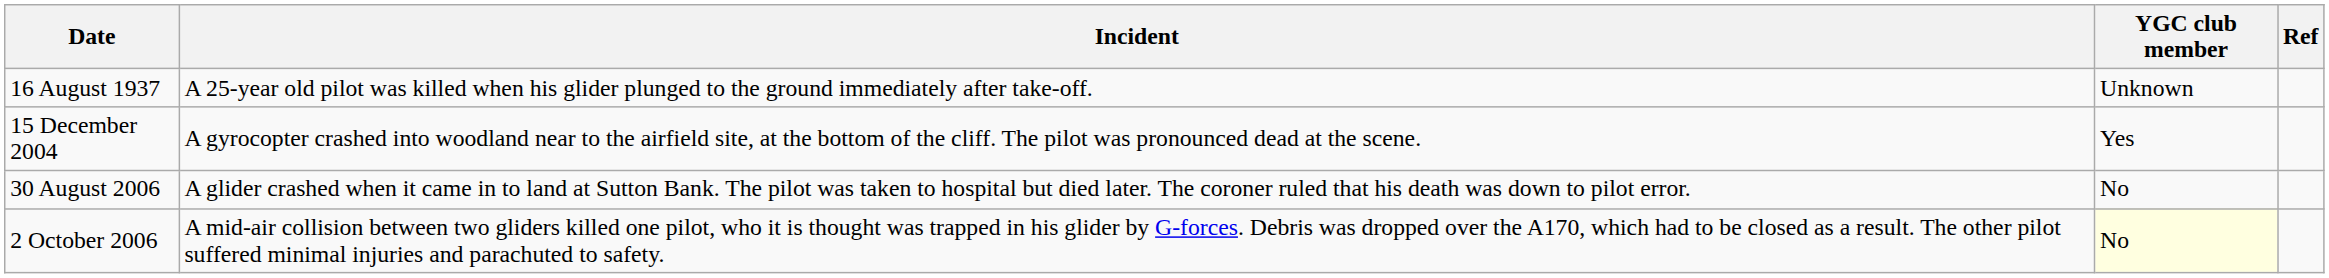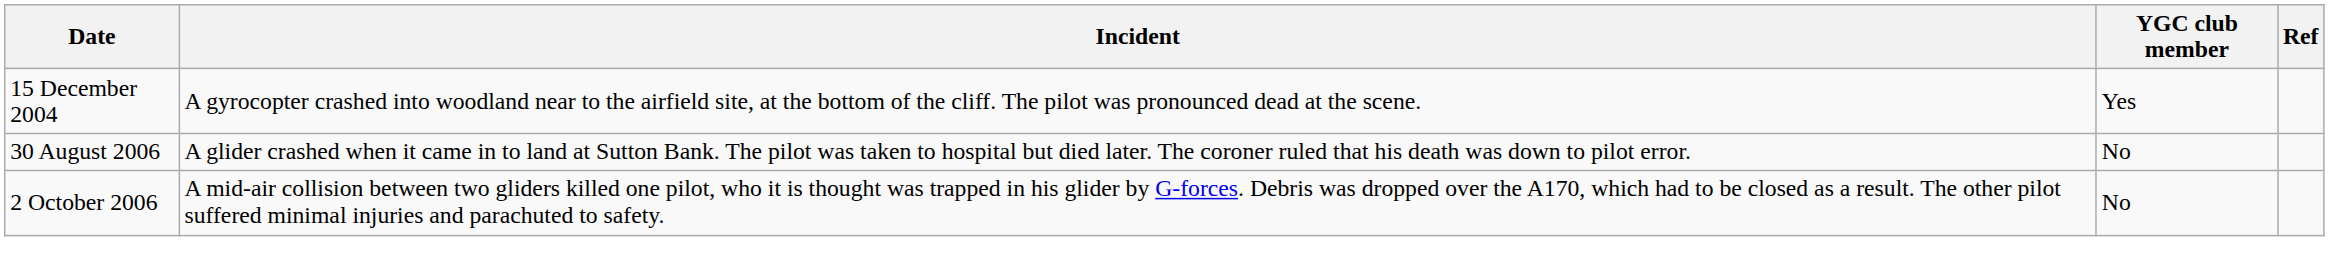 <table class="wikitable">
 <tr>
 <th>Date</th>
 <th>Incident</th>
 <th>YGC club member</th>
 <th>Ref</th>
-</tr>
-<tr>
-<td>16 August 1937</td>
-<td>A 25-year old pilot was killed when his glider plunged to the ground immediately after take-off.</td>
-<td>Unknown</td>
-<td></td>
 </tr>
 <tr>
 <td>15 December 2004</td>
 <td>A gyrocopter crashed into woodland near to the airfield site, at the bottom of the cliff. The pilot was pronounced dead at the scene.</td>
 <td>Yes</td>
 <td></td>
 </tr>
 <tr>
 <td>30 August 2006</td>
 <td>A glider crashed when it came in to land at Sutton Bank. The pilot was taken to hospital but died later. The coroner ruled that his death was down to pilot error.</td>
 <td>No</td>
 <td></td>
 </tr>
 <tr>
 <td>2 October 2006</td>
 <td>A mid-air collision between two gliders killed one pilot, who it is thought was trapped in his glider by <a href='#'>G-forces</a>. Debris was dropped over the A170, which had to be closed as a result. The other pilot suffered minimal injuries and parachuted to safety.</td>
-<td style="background: lightyellow;">No</td>
+<td>No</td>
 <td></td>
 </tr>
 </table>
